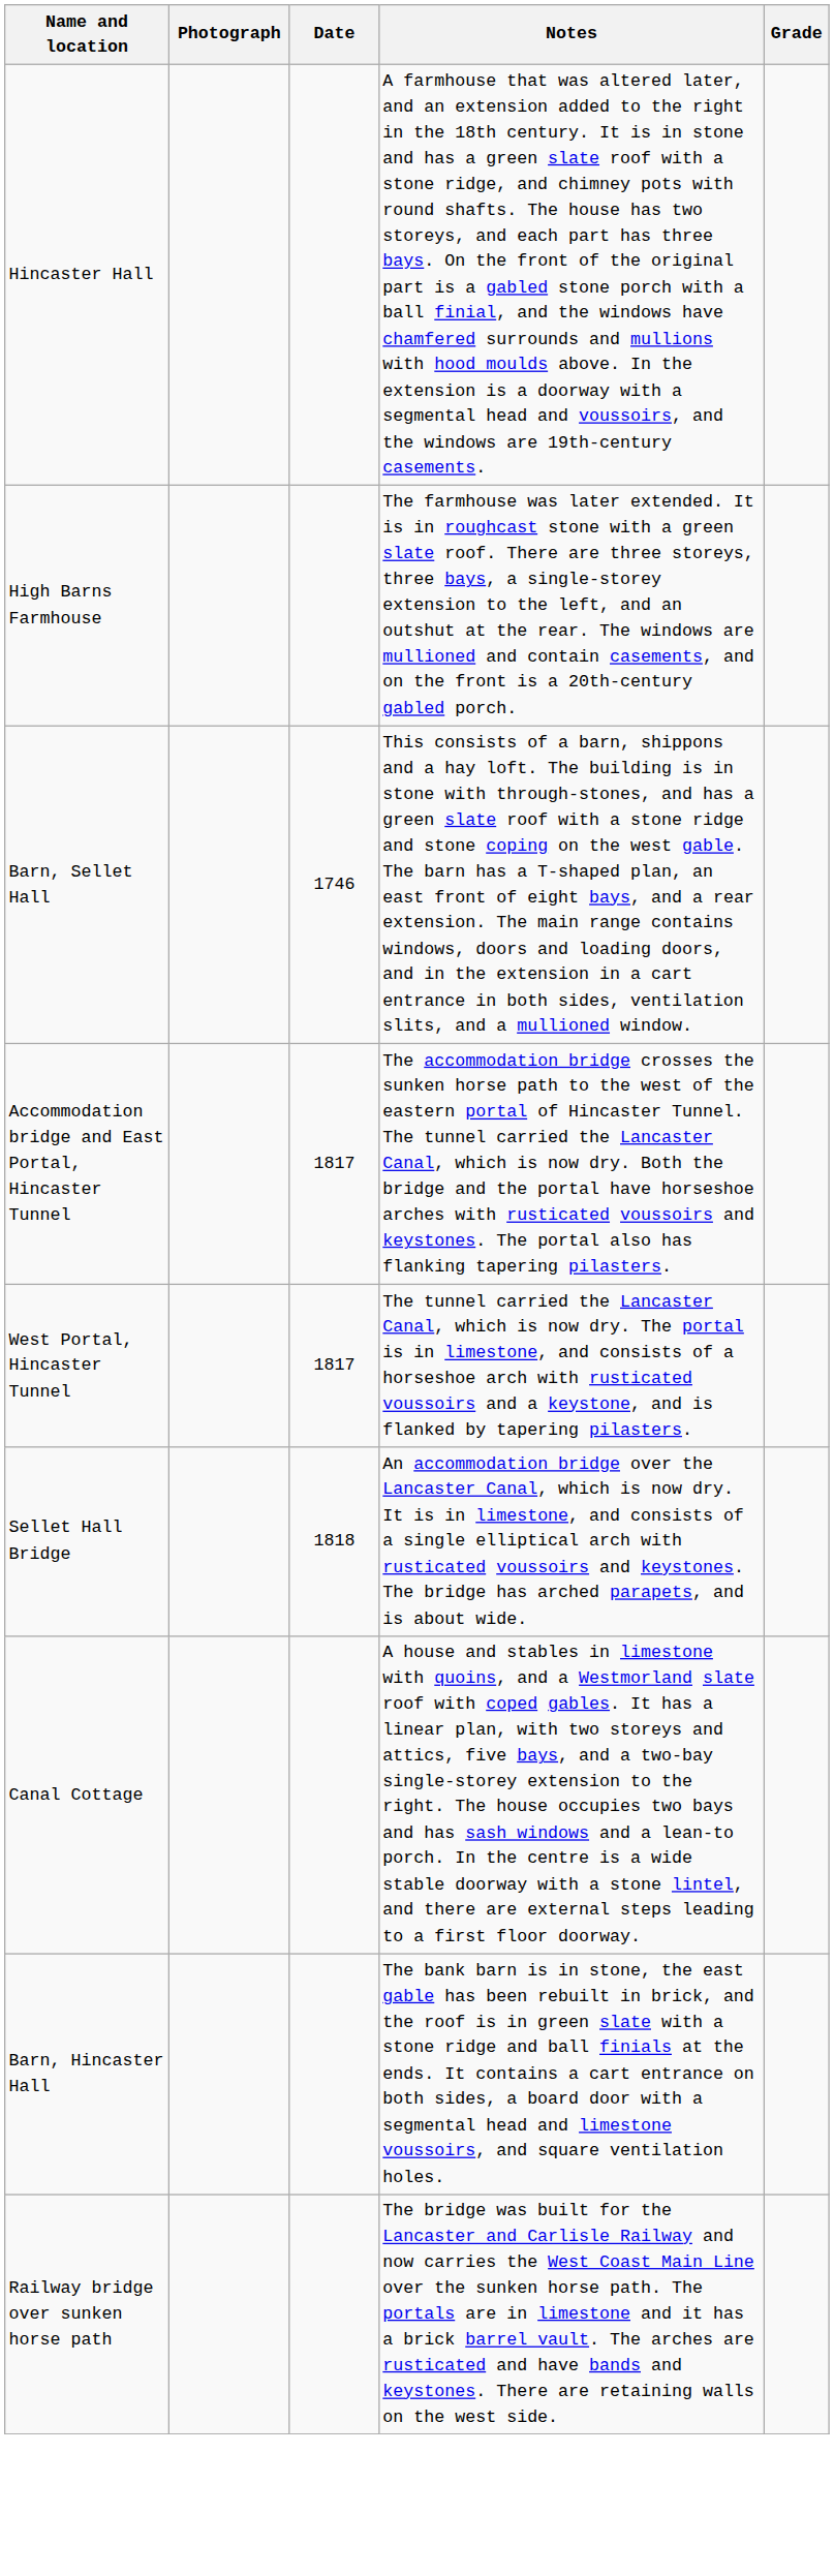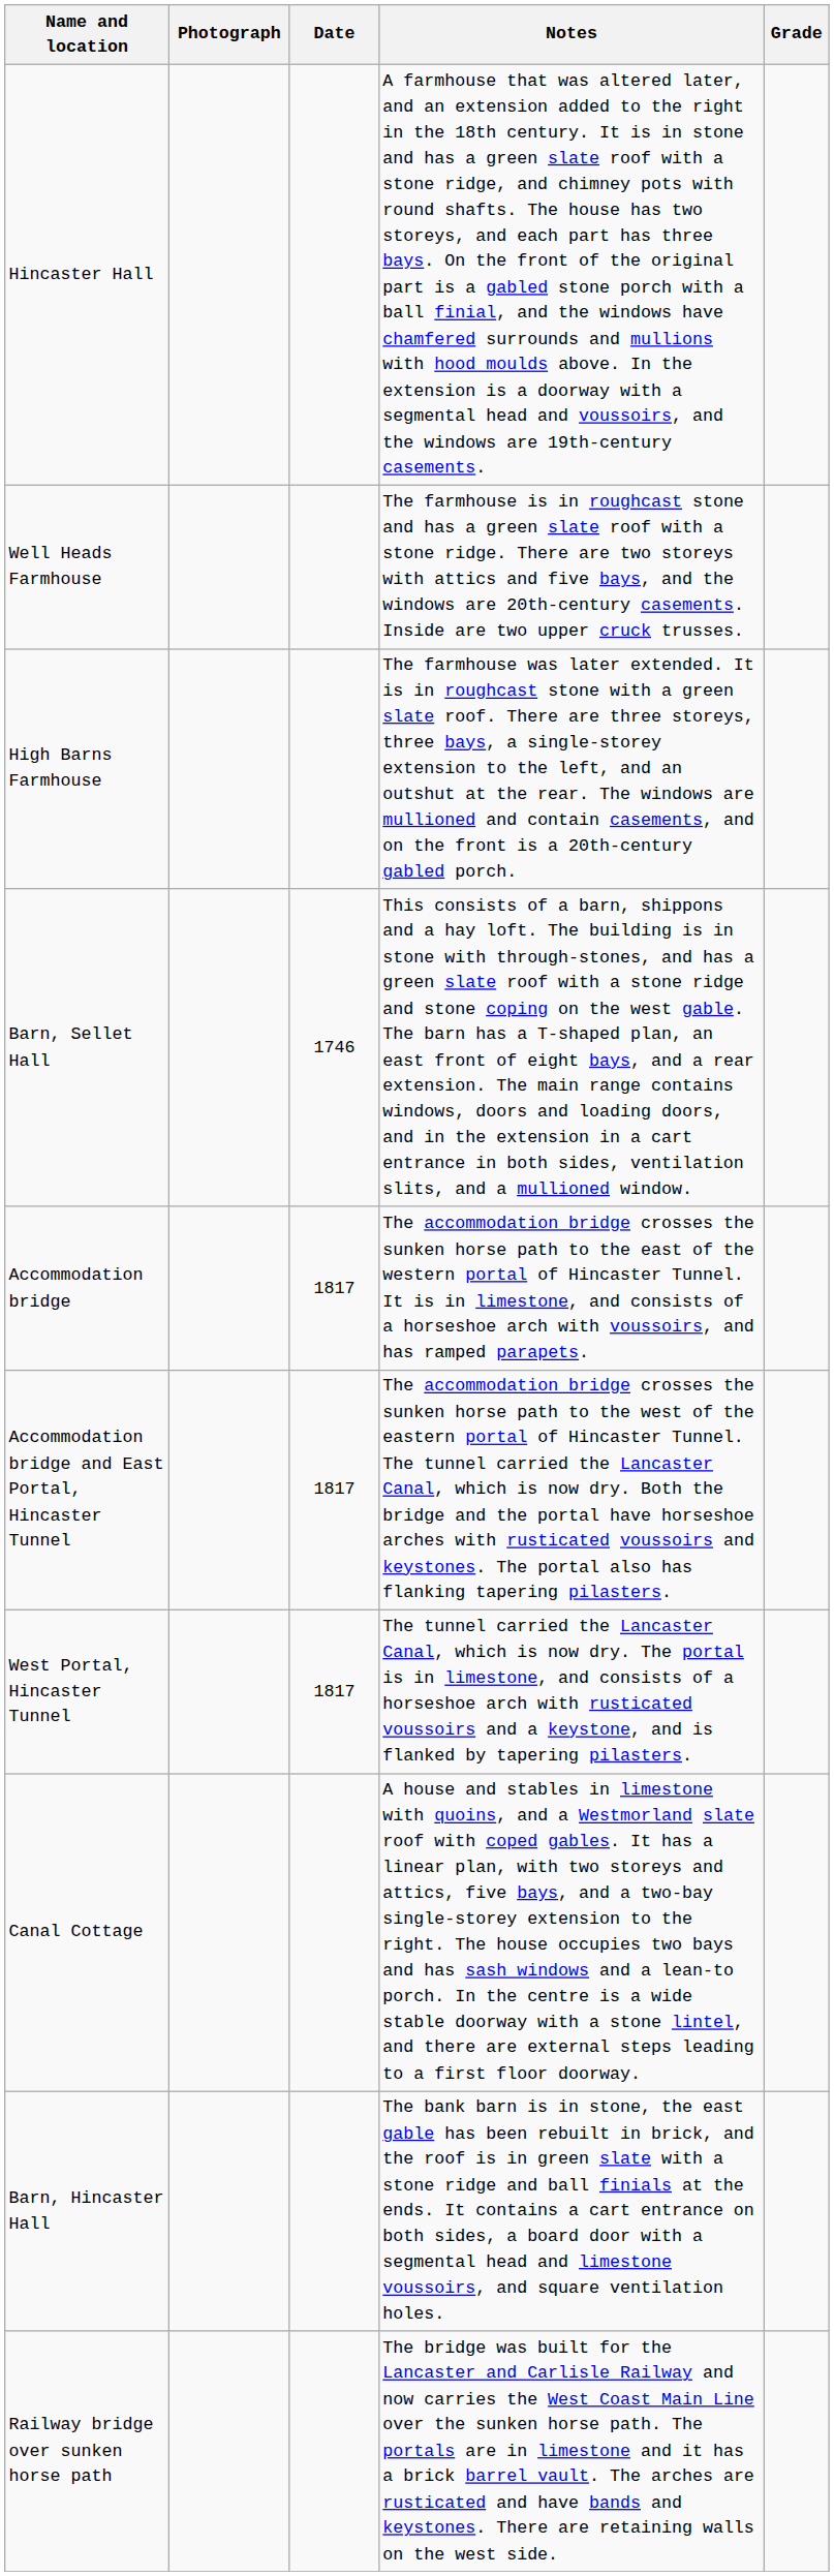 <table class="wikitable sortable plainrowheaders" style="width:100%; border:0; text-align:left; line-height:150%;">
 <tr>
 <th scope="col"  style="width:150px">Name and location</th>
 <th scope="col"  style="width:100px" class="unsortable">Photograph</th>
 <th scope="col"  style="width:120px">Date</th>
 <th scope="col"  style="width:650px" class="unsortable">Notes</th>
 <th scope="col"  style="width:50px">Grade</th>
 </tr>
 <tr>
 <td>Hincaster Hall<br><small></small></td>
 <td></td>
 <td align="center"></td>
 <td>A farmhouse that was altered later, and an extension added to the right in the 18th century.  It is in stone and has a green <a href='#'>slate</a> roof with a stone ridge, and chimney pots with round shafts.  The house has two storeys, and each part has three <a href='#'>bays</a>.  On the front of the original part is a <a href='#'>gabled</a> stone porch with a ball <a href='#'>finial</a>, and the windows have <a href='#'>chamfered</a> surrounds and <a href='#'>mullions</a> with <a href='#'>hood moulds</a> above.  In the extension is a doorway with a segmental head and <a href='#'>voussoirs</a>, and the windows are 19th-century <a href='#'>casements</a>.</td>
+<td align="center" ></td>
+</tr>
+<tr>
+<td>Well Heads Farmhouse<br><small></small></td>
+<td></td>
+<td align="center"></td>
+<td>The farmhouse is in <a href='#'>roughcast</a> stone and has a green <a href='#'>slate</a> roof with a stone ridge.  There are two storeys with attics and five <a href='#'>bays</a>, and the windows are 20th-century <a href='#'>casements</a>.  Inside are two upper <a href='#'>cruck</a> trusses.</td>
 <td align="center" ></td>
 </tr>
 <tr>
 <td>High Barns Farmhouse<br><small></small></td>
 <td></td>
 <td align="center"></td>
 <td>The farmhouse was later extended.  It is in <a href='#'>roughcast</a> stone with a green <a href='#'>slate</a> roof.  There are three storeys, three <a href='#'>bays</a>, a single-storey extension to the left, and an outshut at the rear.  The windows are <a href='#'>mullioned</a> and contain <a href='#'>casements</a>, and on the front is a 20th-century <a href='#'>gabled</a> porch.</td>
 <td align="center" ></td>
 </tr>
 <tr>
 <td>Barn, Sellet Hall<br><small></small></td>
 <td></td>
 <td align="center">1746</td>
 <td>This consists of a barn, shippons and a hay loft.   The building is in stone with through-stones, and has a green <a href='#'>slate</a> roof with a stone ridge and stone <a href='#'>coping</a> on the west <a href='#'>gable</a>.  The barn has a T-shaped plan, an east front of eight <a href='#'>bays</a>, and a rear extension.  The main range contains windows, doors and loading doors, and in the extension in a cart entrance in both sides, ventilation slits, and a <a href='#'>mullioned</a> window.</td>
 <td align="center" ></td>
 </tr>
 <tr>
+<td>Accommodation bridge<br><small></small></td>
+<td></td>
+<td align="center">1817</td>
+<td>The <a href='#'>accommodation bridge</a> crosses the sunken horse path to the east of the western <a href='#'>portal</a> of Hincaster Tunnel.  It is in <a href='#'>limestone</a>, and consists of a horseshoe arch with <a href='#'>voussoirs</a>, and has ramped <a href='#'>parapets</a>.</td>
+<td align="center" ></td>
+</tr>
+<tr>
 <td>Accommodation bridge and East Portal, Hincaster Tunnel<br><small></small></td>
 <td></td>
 <td align="center">1817</td>
 <td>The <a href='#'>accommodation bridge</a> crosses the sunken horse path to the west of the eastern <a href='#'>portal</a> of Hincaster Tunnel.  The tunnel carried the <a href='#'>Lancaster Canal</a>, which is now dry.  Both the bridge and the portal have horseshoe arches with <a href='#'>rusticated</a> <a href='#'>voussoirs</a> and <a href='#'>keystones</a>.  The portal also has flanking tapering <a href='#'>pilasters</a>.</td>
 <td align="center" ></td>
 </tr>
 <tr>
 <td>West Portal, Hincaster Tunnel<br><small></small></td>
 <td></td>
 <td align="center">1817</td>
 <td>The tunnel carried the <a href='#'>Lancaster Canal</a>, which is now dry.  The <a href='#'>portal</a> is in <a href='#'>limestone</a>, and consists of a horseshoe arch with <a href='#'>rusticated</a> <a href='#'>voussoirs</a> and a <a href='#'>keystone</a>, and is flanked by tapering <a href='#'>pilasters</a>.</td>
-<td align="center" ></td>
-</tr>
-<tr>
-<td>Sellet Hall Bridge<br><small></small></td>
-<td></td>
-<td align="center">1818</td>
-<td>An <a href='#'>accommodation bridge</a> over the <a href='#'>Lancaster Canal</a>, which is now dry.  It is in <a href='#'>limestone</a>, and consists of a single elliptical arch with <a href='#'>rusticated</a> <a href='#'>voussoirs</a> and <a href='#'>keystones</a>.  The bridge has arched <a href='#'>parapets</a>, and is about  wide.</td>
 <td align="center" ></td>
 </tr>
 <tr>
 <td>Canal Cottage<br><small></small></td>
 <td></td>
 <td align="center"></td>
 <td>A house and stables in <a href='#'>limestone</a> with <a href='#'>quoins</a>, and a <a href='#'>Westmorland</a> <a href='#'>slate</a> roof with <a href='#'>coped</a> <a href='#'>gables</a>.  It has a linear plan, with two storeys and attics, five <a href='#'>bays</a>, and a two-bay single-storey extension to the right.  The house occupies two bays and has <a href='#'>sash windows</a> and a lean-to porch.  In the centre is a wide stable doorway with a stone <a href='#'>lintel</a>, and there are external steps leading to a first floor doorway.</td>
 <td align="center" ></td>
 </tr>
 <tr>
 <td>Barn, Hincaster Hall<br><small></small></td>
 <td></td>
 <td align="center"></td>
 <td>The bank barn is in stone, the east <a href='#'>gable</a> has been rebuilt in brick, and the roof is in green <a href='#'>slate</a> with a stone ridge and ball <a href='#'>finials</a> at the ends.  It contains a cart entrance on both sides, a board door with a segmental head and <a href='#'>limestone</a> <a href='#'>voussoirs</a>, and square ventilation holes.</td>
 <td align="center" ></td>
 </tr>
 <tr>
 <td>Railway bridge over sunken horse path<br><small></small></td>
 <td></td>
 <td align="center"></td>
 <td>The bridge was built for the <a href='#'>Lancaster and Carlisle Railway</a> and now carries the <a href='#'>West Coast Main Line</a> over the sunken horse path.  The <a href='#'>portals</a> are in <a href='#'>limestone</a> and it has a brick <a href='#'>barrel vault</a>.  The arches are <a href='#'>rusticated</a> and have <a href='#'>bands</a> and <a href='#'>keystones</a>.  There are retaining walls on the west side.</td>
 <td align="center" ></td>
 </tr>
 <tr>
 </tr>
 </table>
